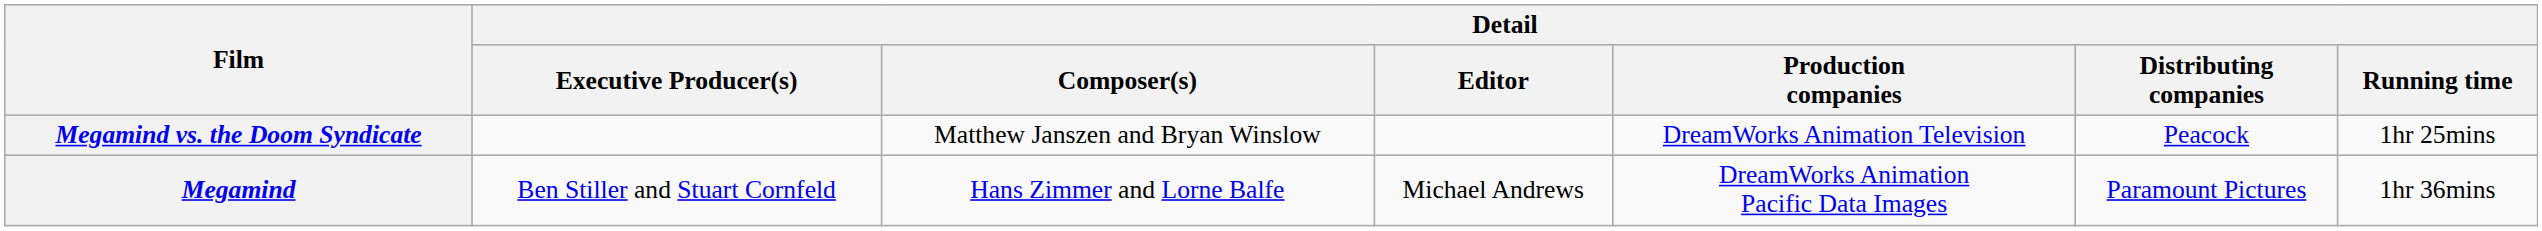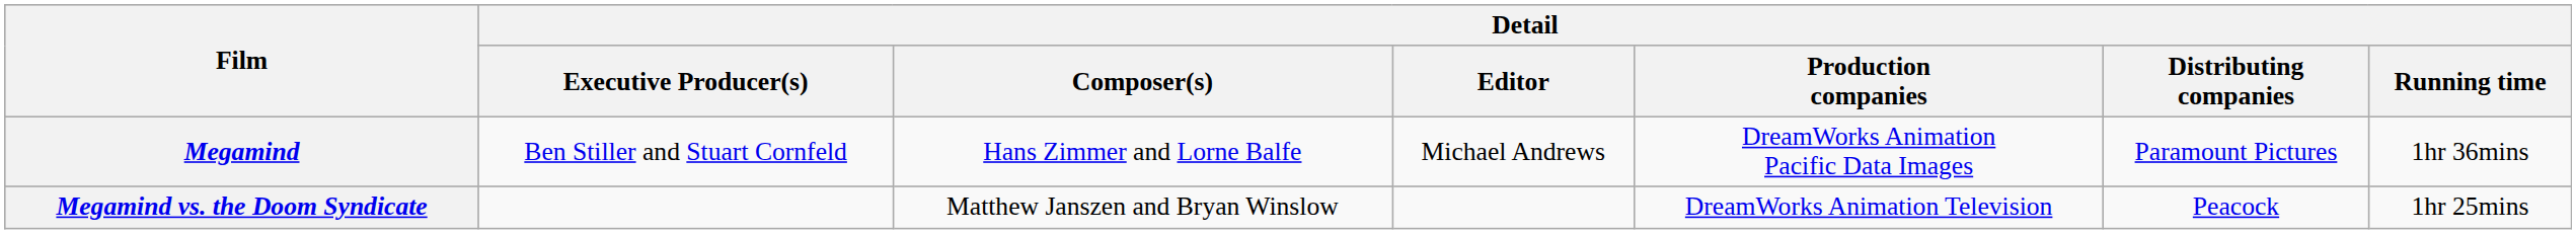 <table class="wikitable sortable" style="text-align:center; width:100%;">
 <tr>
 <th rowspan="2">Film</th>
 <th colspan="6">Detail</th>
 </tr>
 <tr>
 <th style="text-align:center;">Executive Producer(s)</th>
 <th style="text-align:center;">Composer(s)</th>
 <th style="text-align:center;">Editor</th>
 <th style="text-align:center;">Production<br>companies</th>
 <th style="text-align:center;">Distributing<br>companies</th>
 <th style="text-align:center;">Running time</th>
 </tr>
 <tr>
+<th><em><a href='#'>Megamind</a></em></th>
+<td><a href='#'>Ben Stiller</a> and <a href='#'>Stuart Cornfeld</a></td>
+<td><a href='#'>Hans Zimmer</a> and <a href='#'>Lorne Balfe</a></td>
+<td>Michael Andrews</td>
+<td><a href='#'>DreamWorks Animation</a><br><a href='#'>Pacific Data Images</a></td>
+<td><a href='#'>Paramount Pictures</a></td>
+<td>1hr 36mins</td>
+</tr>
+<tr>
 <th><em><a href='#'>Megamind vs. the Doom Syndicate</a></em></th>
 <td></td>
 <td>Matthew Janszen and Bryan Winslow</td>
 <td></td>
 <td><a href='#'>DreamWorks Animation Television</a></td>
 <td><a href='#'>Peacock</a></td>
 <td>1hr 25mins</td>
 </tr>
-<tr>
-<th><em><a href='#'>Megamind</a></em></th>
-<td><a href='#'>Ben Stiller</a> and <a href='#'>Stuart Cornfeld</a></td>
-<td><a href='#'>Hans Zimmer</a> and <a href='#'>Lorne Balfe</a></td>
-<td>Michael Andrews</td>
-<td><a href='#'>DreamWorks Animation</a><br><a href='#'>Pacific Data Images</a></td>
-<td><a href='#'>Paramount Pictures</a></td>
-<td>1hr 36mins</td>
-</tr>
 </table>
